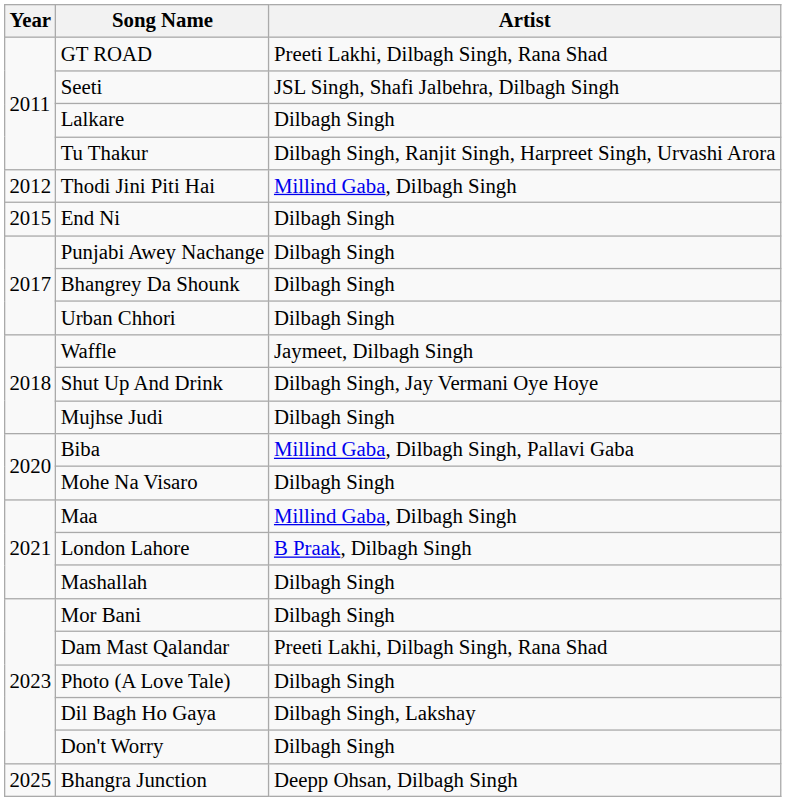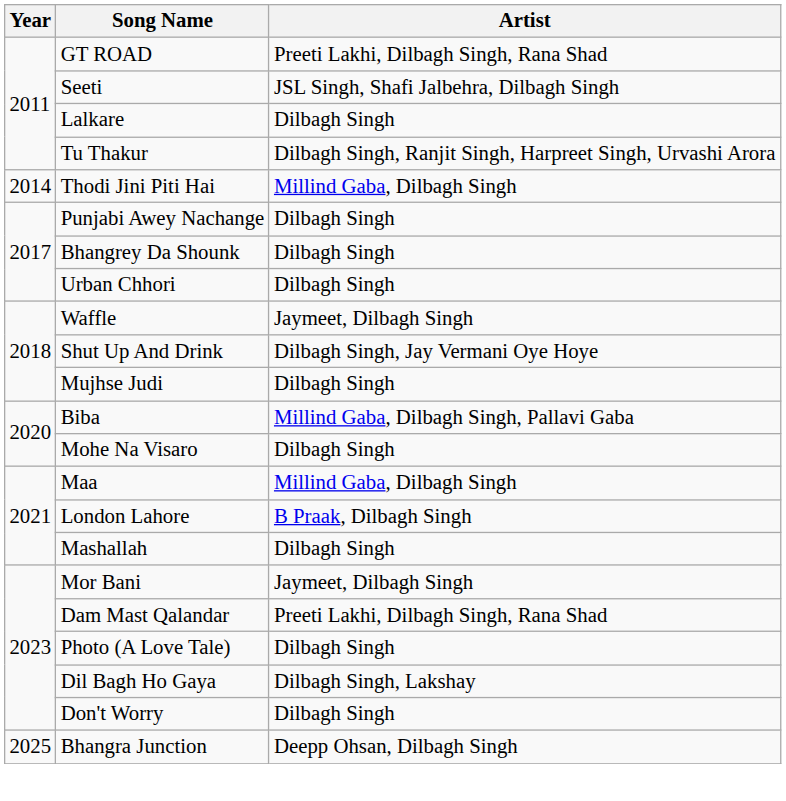 <table class="wikitable">
 <tr>
 <th>Year</th>
 <th>Song Name</th>
 <th>Artist</th>
 </tr>
 <tr>
 <td rowspan="4">2011</td>
 <td>GT ROAD</td>
 <td>Preeti Lakhi, Dilbagh Singh, Rana Shad</td>
 </tr>
 <tr>
 <td>Seeti</td>
 <td>JSL Singh, Shafi Jalbehra, Dilbagh Singh</td>
 </tr>
 <tr>
 <td>Lalkare</td>
 <td>Dilbagh Singh</td>
 </tr>
 <tr>
 <td>Tu Thakur</td>
 <td>Dilbagh Singh, Ranjit Singh, Harpreet Singh, Urvashi Arora</td>
 </tr>
 <tr>
-<td>2012</td>
+<td>2014</td>
 <td>Thodi Jini Piti Hai</td>
 <td><a href='#'>Millind Gaba</a>, Dilbagh Singh</td>
-</tr>
-<tr>
-<td>2015</td>
-<td>End Ni</td>
-<td>Dilbagh Singh</td>
 </tr>
 <tr>
 <td rowspan="3">2017</td>
 <td>Punjabi Awey Nachange</td>
 <td>Dilbagh Singh</td>
 </tr>
 <tr>
 <td>Bhangrey Da Shounk</td>
 <td>Dilbagh Singh</td>
 </tr>
 <tr>
 <td>Urban Chhori</td>
 <td>Dilbagh Singh</td>
 </tr>
 <tr>
 <td rowspan="3">2018</td>
 <td>Waffle</td>
 <td>Jaymeet, Dilbagh Singh</td>
 </tr>
 <tr>
 <td>Shut Up And Drink</td>
 <td>Dilbagh Singh, Jay Vermani Oye Hoye</td>
 </tr>
 <tr>
 <td>Mujhse Judi</td>
 <td>Dilbagh Singh</td>
 </tr>
 <tr>
 <td rowspan="2">2020</td>
 <td>Biba</td>
 <td><a href='#'>Millind Gaba</a>, Dilbagh Singh, Pallavi Gaba</td>
 </tr>
 <tr>
 <td>Mohe Na Visaro</td>
 <td>Dilbagh Singh</td>
 </tr>
 <tr>
 <td rowspan="3">2021</td>
 <td>Maa</td>
 <td><a href='#'>Millind Gaba</a>, Dilbagh Singh</td>
 </tr>
 <tr>
 <td>London Lahore</td>
 <td><a href='#'>B Praak</a>, Dilbagh Singh</td>
 </tr>
 <tr>
 <td>Mashallah</td>
 <td>Dilbagh Singh</td>
 </tr>
 <tr>
 <td rowspan="5">2023</td>
 <td>Mor Bani</td>
-<td>Dilbagh Singh</td>
+<td>Jaymeet, Dilbagh Singh</td>
 </tr>
 <tr>
 <td>Dam Mast Qalandar</td>
 <td>Preeti Lakhi, Dilbagh Singh, Rana Shad</td>
 </tr>
 <tr>
 <td>Photo (A Love Tale)</td>
 <td>Dilbagh Singh</td>
 </tr>
 <tr>
 <td>Dil Bagh Ho Gaya</td>
 <td>Dilbagh Singh, Lakshay</td>
 </tr>
 <tr>
 <td>Don't Worry</td>
 <td>Dilbagh Singh</td>
 </tr>
 <tr>
 <td>2025</td>
 <td>Bhangra Junction</td>
 <td>Deepp Ohsan, Dilbagh Singh</td>
 </tr>
 </table>
